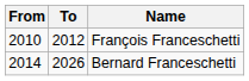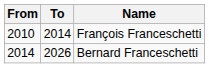 <table class="wikitable">
 <tr>
 <th>From</th>
 <th>To</th>
 <th>Name</th>
 </tr>
 <tr>
 <td>2010</td>
-<td>2012</td>
+<td>2014</td>
 <td>François Franceschetti</td>
 </tr>
 <tr>
 <td>2014</td>
 <td>2026</td>
 <td>Bernard Franceschetti</td>
 </tr>
 </table>
